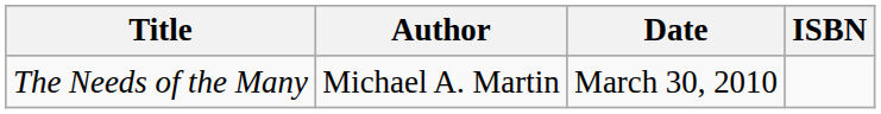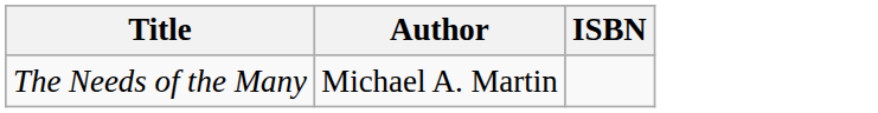 <table class="wikitable">
 <tr>
 <th>Title</th>
 <th>Author</th>
-<th>Date</th>
 <th>ISBN</th>
 </tr>
 <tr>
 <td><em>The Needs of the Many</em></td>
 <td>Michael A. Martin</td>
-<td>March 30, 2010</td>
 <td></td>
 </tr>
 </table>
